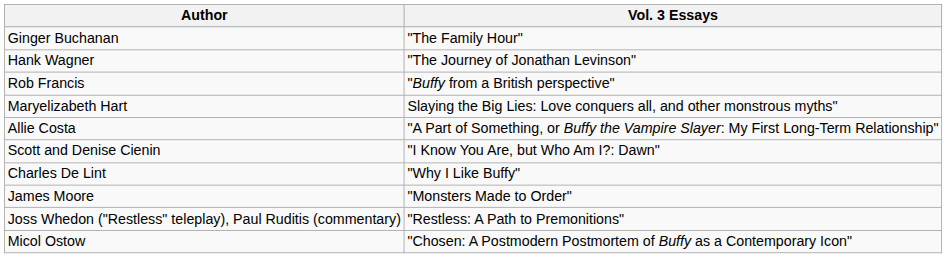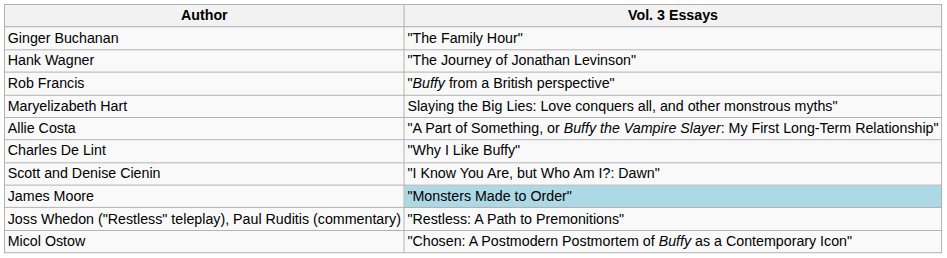 <table class="wikitable">
 <tr bgcolor="lightsteelblue" align=left>
 <th><strong>Author</strong></th>
 <th><strong>Vol. 3 Essays</strong></th>
 </tr>
 <tr>
 <td>Ginger Buchanan</td>
 <td>"The Family Hour"</td>
 </tr>
 <tr>
 <td>Hank Wagner</td>
 <td>"The Journey of Jonathan Levinson"</td>
 </tr>
 <tr>
 <td>Rob Francis</td>
 <td>"<em>Buffy</em> from a British perspective"</td>
 </tr>
 <tr>
 <td>Maryelizabeth Hart</td>
 <td>Slaying the Big Lies: Love conquers all, and other monstrous myths"</td>
 </tr>
 <tr>
 <td>Allie Costa</td>
 <td>"A Part of Something, or <em>Buffy the Vampire Slayer</em>: My First Long-Term Relationship"</td>
 </tr>
 <tr>
+<td>Charles De Lint</td>
+<td>"Why I Like Buffy"</td>
+</tr>
+<tr>
 <td>Scott and Denise Cienin</td>
 <td>"I Know You Are, but Who Am I?: Dawn"</td>
 </tr>
 <tr>
-<td>Charles De Lint</td>
-<td>"Why I Like Buffy"</td>
-</tr>
-<tr>
 <td>James Moore</td>
-<td>"Monsters Made to Order"</td>
+<td style="background: lightblue;">"Monsters Made to Order"</td>
 </tr>
 <tr>
 <td>Joss Whedon ("Restless" teleplay), Paul Ruditis (commentary)</td>
 <td>"Restless: A Path  to Premonitions"</td>
 </tr>
 <tr>
 <td>Micol Ostow</td>
 <td>"Chosen: A Postmodern Postmortem of <em>Buffy</em> as a Contemporary Icon"</td>
 </tr>
 </table>
